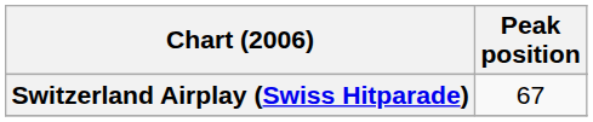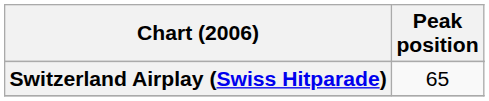 <table class="wikitable sortable plainrowheaders" style="text-align:center">
 <tr>
 <th scope="col">Chart (2006)</th>
 <th scope="col">Peak<br>position</th>
 </tr>
 <tr>
 </tr>
 <tr>
 </tr>
 <tr>
 </tr>
 <tr>
 </tr>
 <tr>
 <th scope="row">Switzerland Airplay (<a href='#'>Swiss Hitparade</a>)</th>
-<td>67</td>
+<td>65</td>
 </tr>
 <tr>
 </tr>
 </table>
